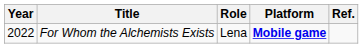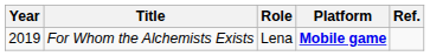 <table class="wikitable">
 <tr>
 <th>Year</th>
 <th>Title</th>
 <th>Role</th>
 <th>Platform</th>
 <th>Ref.</th>
 </tr>
 <tr>
-<td>2022</td>
+<td>2019</td>
 <td><em>For Whom the Alchemists Exists</em></td>
 <td>Lena</td>
 <td><strong><a href='#'>Mobile game</a></strong></td>
 <td></td>
 </tr>
 </table>
